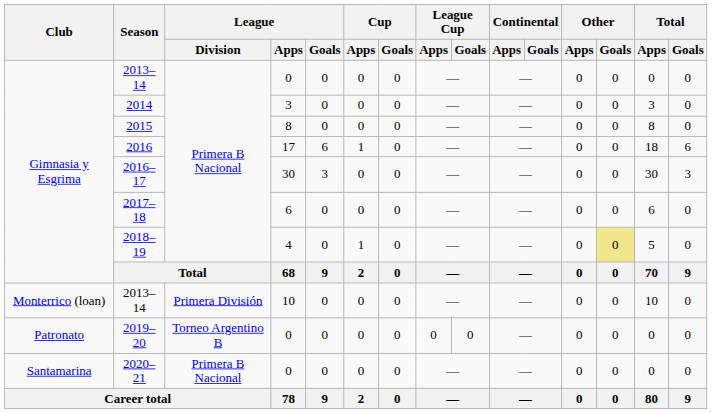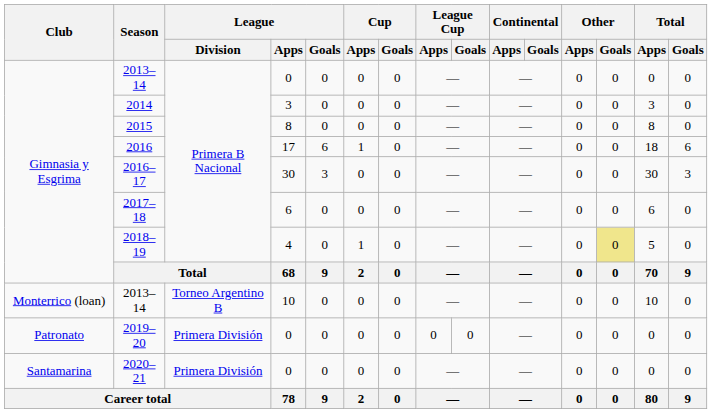 <table class="wikitable" style="text-align:center">
 <tr>
 <th rowspan="2">Club</th>
 <th rowspan="2">Season</th>
 <th colspan="3">League</th>
 <th colspan="2">Cup</th>
 <th colspan="2">League Cup</th>
 <th colspan="2">Continental</th>
 <th colspan="2">Other</th>
 <th colspan="2">Total</th>
 </tr>
 <tr>
 <th>Division</th>
 <th>Apps</th>
 <th>Goals</th>
 <th>Apps</th>
 <th>Goals</th>
 <th>Apps</th>
 <th>Goals</th>
 <th>Apps</th>
 <th>Goals</th>
 <th>Apps</th>
 <th>Goals</th>
 <th>Apps</th>
 <th>Goals</th>
 </tr>
 <tr>
 <td rowspan="8"><a href='#'>Gimnasia y Esgrima</a></td>
 <td><a href='#'>2013–14</a></td>
 <td rowspan="7"><a href='#'>Primera B Nacional</a></td>
 <td>0</td>
 <td>0</td>
 <td>0</td>
 <td>0</td>
 <td colspan="2">—</td>
 <td colspan="2">—</td>
 <td>0</td>
 <td>0</td>
 <td>0</td>
 <td>0</td>
 </tr>
 <tr>
 <td><a href='#'>2014</a></td>
 <td>3</td>
 <td>0</td>
 <td>0</td>
 <td>0</td>
 <td colspan="2">—</td>
 <td colspan="2">—</td>
 <td>0</td>
 <td>0</td>
 <td>3</td>
 <td>0</td>
 </tr>
 <tr>
 <td><a href='#'>2015</a></td>
 <td>8</td>
 <td>0</td>
 <td>0</td>
 <td>0</td>
 <td colspan="2">—</td>
 <td colspan="2">—</td>
 <td>0</td>
 <td>0</td>
 <td>8</td>
 <td>0</td>
 </tr>
 <tr>
 <td><a href='#'>2016</a></td>
 <td>17</td>
 <td>6</td>
 <td>1</td>
 <td>0</td>
 <td colspan="2">—</td>
 <td colspan="2">—</td>
 <td>0</td>
 <td>0</td>
 <td>18</td>
 <td>6</td>
 </tr>
 <tr>
 <td><a href='#'>2016–17</a></td>
 <td>30</td>
 <td>3</td>
 <td>0</td>
 <td>0</td>
 <td colspan="2">—</td>
 <td colspan="2">—</td>
 <td>0</td>
 <td>0</td>
 <td>30</td>
 <td>3</td>
 </tr>
 <tr>
 <td><a href='#'>2017–18</a></td>
 <td>6</td>
 <td>0</td>
 <td>0</td>
 <td>0</td>
 <td colspan="2">—</td>
 <td colspan="2">—</td>
 <td>0</td>
 <td>0</td>
 <td>6</td>
 <td>0</td>
 </tr>
 <tr>
 <td><a href='#'>2018–19</a></td>
 <td>4</td>
 <td>0</td>
 <td>1</td>
 <td>0</td>
 <td colspan="2">—</td>
 <td colspan="2">—</td>
 <td>0</td>
 <td style="background: khaki;">0</td>
 <td>5</td>
 <td>0</td>
 </tr>
 <tr>
 <th colspan="2">Total</th>
 <th>68</th>
 <th>9</th>
 <th>2</th>
 <th>0</th>
 <th colspan="2">—</th>
 <th colspan="2">—</th>
 <th>0</th>
 <th>0</th>
 <th>70</th>
 <th>9</th>
 </tr>
 <tr>
 <td rowspan="1"><a href='#'>Monterrico</a> (loan)</td>
 <td>2013–14</td>
-<td rowspan="1"><a href='#'>Primera División</a></td>
+<td rowspan="1"><a href='#'>Torneo Argentino B</a></td>
 <td>10</td>
 <td>0</td>
 <td>0</td>
 <td>0</td>
 <td colspan="2">—</td>
 <td colspan="2">—</td>
 <td>0</td>
 <td>0</td>
 <td>10</td>
 <td>0</td>
 </tr>
 <tr>
 <td rowspan="1"><a href='#'>Patronato</a></td>
 <td><a href='#'>2019–20</a></td>
-<td rowspan="1"><a href='#'>Torneo Argentino B</a></td>
+<td rowspan="1"><a href='#'>Primera División</a></td>
 <td>0</td>
 <td>0</td>
 <td>0</td>
 <td>0</td>
 <td>0</td>
 <td>0</td>
 <td colspan="2">—</td>
 <td>0</td>
 <td>0</td>
 <td>0</td>
 <td>0</td>
 </tr>
 <tr>
 <td rowspan="1"><a href='#'>Santamarina</a></td>
 <td><a href='#'>2020–21</a></td>
-<td rowspan="1"><a href='#'>Primera B Nacional</a></td>
+<td rowspan="1"><a href='#'>Primera División</a></td>
 <td>0</td>
 <td>0</td>
 <td>0</td>
 <td>0</td>
 <td colspan="2">—</td>
 <td colspan="2">—</td>
 <td>0</td>
 <td>0</td>
 <td>0</td>
 <td>0</td>
 </tr>
 <tr>
 <th colspan="3">Career total</th>
 <th>78</th>
 <th>9</th>
 <th>2</th>
 <th>0</th>
 <th colspan="2">—</th>
 <th colspan="2">—</th>
 <th>0</th>
 <th>0</th>
 <th>80</th>
 <th>9</th>
 </tr>
 </table>
